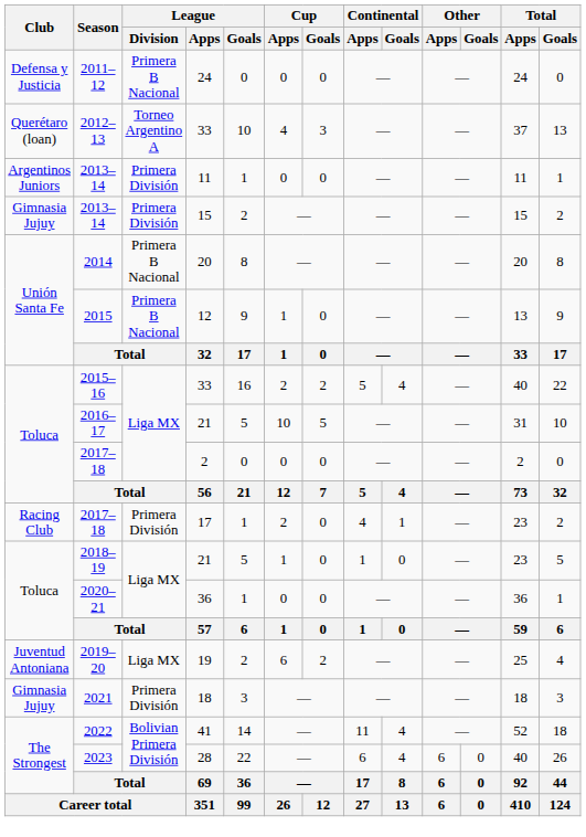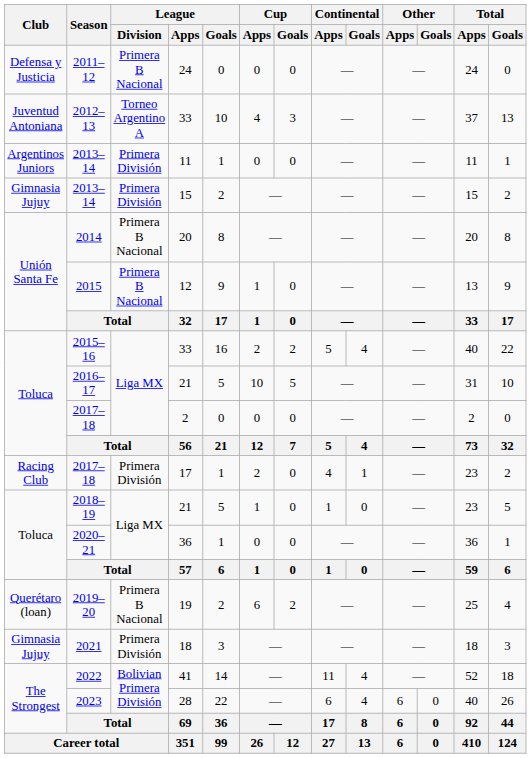 <table class="wikitable" style="text-align:center">
 <tr>
 <th rowspan="2">Club</th>
 <th rowspan="2">Season</th>
 <th colspan="3">League</th>
 <th colspan="2">Cup</th>
 <th colspan="2">Continental</th>
 <th colspan="2">Other</th>
 <th colspan="2">Total</th>
 </tr>
 <tr>
 <th>Division</th>
 <th>Apps</th>
 <th>Goals</th>
 <th>Apps</th>
 <th>Goals</th>
 <th>Apps</th>
 <th>Goals</th>
 <th>Apps</th>
 <th>Goals</th>
 <th>Apps</th>
 <th>Goals</th>
 </tr>
 <tr>
 <td><a href='#'>Defensa y Justicia</a></td>
 <td><a href='#'>2011–12</a></td>
 <td><a href='#'>Primera B Nacional</a></td>
 <td>24</td>
 <td>0</td>
 <td>0</td>
 <td>0</td>
 <td colspan="2">—</td>
 <td colspan="2">—</td>
 <td>24</td>
 <td>0</td>
 </tr>
 <tr>
-<td><a href='#'>Querétaro</a> (loan)</td>
+<td><a href='#'>Juventud Antoniana</a></td>
 <td><a href='#'>2012–13</a></td>
 <td><a href='#'>Torneo Argentino A</a></td>
 <td>33</td>
 <td>10</td>
 <td>4</td>
 <td>3</td>
 <td colspan="2">—</td>
 <td colspan="2">—</td>
 <td>37</td>
 <td>13</td>
 </tr>
 <tr>
 <td><a href='#'>Argentinos Juniors</a></td>
 <td><a href='#'>2013–14</a></td>
 <td><a href='#'>Primera División</a></td>
 <td>11</td>
 <td>1</td>
 <td>0</td>
 <td>0</td>
 <td colspan="2">—</td>
 <td colspan="2">—</td>
 <td>11</td>
 <td>1</td>
 </tr>
 <tr>
 <td><a href='#'>Gimnasia Jujuy</a></td>
 <td><a href='#'>2013–14</a></td>
 <td><a href='#'>Primera División</a></td>
 <td>15</td>
 <td>2</td>
 <td colspan="2">—</td>
 <td colspan="2">—</td>
 <td colspan="2">—</td>
 <td>15</td>
 <td>2</td>
 </tr>
 <tr>
 <td rowspan="3"><a href='#'>Unión Santa Fe</a></td>
 <td><a href='#'>2014</a></td>
 <td>Primera B Nacional</td>
 <td>20</td>
 <td>8</td>
 <td colspan="2">—</td>
 <td colspan="2">—</td>
 <td colspan="2">—</td>
 <td>20</td>
 <td>8</td>
 </tr>
 <tr>
 <td><a href='#'>2015</a></td>
 <td><a href='#'>Primera B Nacional</a></td>
 <td>12</td>
 <td>9</td>
 <td>1</td>
 <td>0</td>
 <td colspan="2">—</td>
 <td colspan="2">—</td>
 <td>13</td>
 <td>9</td>
 </tr>
 <tr>
 <th colspan="2">Total</th>
 <th>32</th>
 <th>17</th>
 <th>1</th>
 <th>0</th>
 <th colspan="2">—</th>
 <th colspan="2">—</th>
 <th>33</th>
 <th>17</th>
 </tr>
 <tr>
 <td rowspan="4"><a href='#'>Toluca</a></td>
 <td><a href='#'>2015–16</a></td>
 <td rowspan="3"><a href='#'>Liga MX</a></td>
 <td>33</td>
 <td>16</td>
 <td>2</td>
 <td>2</td>
 <td>5</td>
 <td>4</td>
 <td colspan="2">—</td>
 <td>40</td>
 <td>22</td>
 </tr>
 <tr>
 <td><a href='#'>2016–17</a></td>
 <td>21</td>
 <td>5</td>
 <td>10</td>
 <td>5</td>
 <td colspan="2">—</td>
 <td colspan="2">—</td>
 <td>31</td>
 <td>10</td>
 </tr>
 <tr>
 <td><a href='#'>2017–18</a></td>
 <td>2</td>
 <td>0</td>
 <td>0</td>
 <td>0</td>
 <td colspan="2">—</td>
 <td colspan="2">—</td>
 <td>2</td>
 <td>0</td>
 </tr>
 <tr>
 <th colspan="2">Total</th>
 <th>56</th>
 <th>21</th>
 <th>12</th>
 <th>7</th>
 <th>5</th>
 <th>4</th>
 <th colspan="2">—</th>
 <th>73</th>
 <th>32</th>
 </tr>
 <tr>
 <td><a href='#'>Racing Club</a></td>
 <td><a href='#'>2017–18</a></td>
 <td>Primera División</td>
 <td>17</td>
 <td>1</td>
 <td>2</td>
 <td>0</td>
 <td>4</td>
 <td>1</td>
 <td colspan="2">—</td>
 <td>23</td>
 <td>2</td>
 </tr>
 <tr>
 <td rowspan="3">Toluca</td>
 <td><a href='#'>2018–19</a></td>
 <td rowspan="2">Liga MX</td>
 <td>21</td>
 <td>5</td>
 <td>1</td>
 <td>0</td>
 <td>1</td>
 <td>0</td>
 <td colspan="2">—</td>
 <td>23</td>
 <td>5</td>
 </tr>
 <tr>
 <td><a href='#'>2020–21</a></td>
 <td>36</td>
 <td>1</td>
 <td>0</td>
 <td>0</td>
 <td colspan="2">—</td>
 <td colspan="2">—</td>
 <td>36</td>
 <td>1</td>
 </tr>
 <tr>
 <th colspan="2">Total</th>
 <th>57</th>
 <th>6</th>
 <th>1</th>
 <th>0</th>
 <th>1</th>
 <th>0</th>
 <th colspan="2">—</th>
 <th>59</th>
 <th>6</th>
 </tr>
 <tr>
-<td><a href='#'>Juventud Antoniana</a></td>
+<td><a href='#'>Querétaro</a> (loan)</td>
 <td><a href='#'>2019–20</a></td>
-<td>Liga MX</td>
+<td>Primera B Nacional</td>
 <td>19</td>
 <td>2</td>
 <td>6</td>
 <td>2</td>
 <td colspan="2">—</td>
 <td colspan="2">—</td>
 <td>25</td>
 <td>4</td>
 </tr>
 <tr>
 <td><a href='#'>Gimnasia Jujuy</a></td>
 <td><a href='#'>2021</a></td>
 <td>Primera División</td>
 <td>18</td>
 <td>3</td>
 <td colspan="2">—</td>
 <td colspan="2">—</td>
 <td colspan="2">—</td>
 <td>18</td>
 <td>3</td>
 </tr>
 <tr>
 <td rowspan="3"><a href='#'>The Strongest</a></td>
 <td><a href='#'>2022</a></td>
 <td rowspan="2"><a href='#'>Bolivian Primera División</a></td>
 <td>41</td>
 <td>14</td>
 <td colspan="2">—</td>
 <td>11</td>
 <td>4</td>
 <td colspan="2">—</td>
 <td>52</td>
 <td>18</td>
 </tr>
 <tr>
 <td><a href='#'>2023</a></td>
 <td>28</td>
 <td>22</td>
 <td colspan="2">—</td>
 <td>6</td>
 <td>4</td>
 <td>6</td>
 <td>0</td>
 <td>40</td>
 <td>26</td>
 </tr>
 <tr>
 <th colspan="2">Total</th>
 <th>69</th>
 <th>36</th>
 <th colspan="2">—</th>
 <th>17</th>
 <th>8</th>
 <th>6</th>
 <th>0</th>
 <th>92</th>
 <th>44</th>
 </tr>
 <tr>
 <th colspan="3">Career total</th>
 <th>351</th>
 <th>99</th>
 <th>26</th>
 <th>12</th>
 <th>27</th>
 <th>13</th>
 <th>6</th>
 <th>0</th>
 <th>410</th>
 <th>124</th>
 </tr>
 </table>
